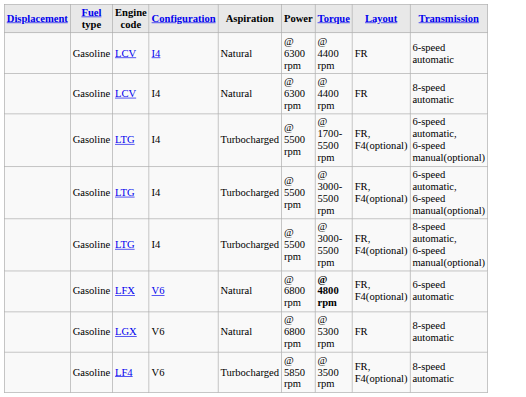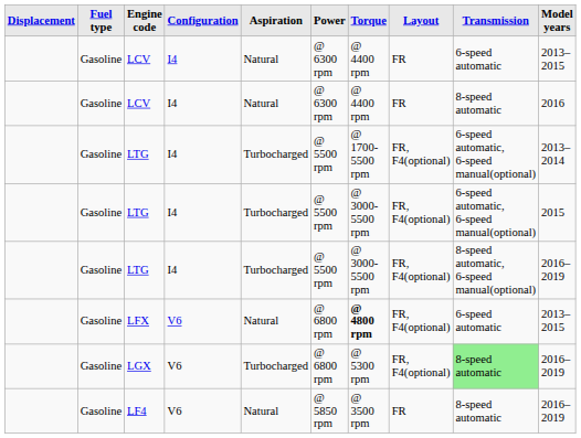 <table class="wikitable">
 <tr>
 <th style = "background:#e8e8e8;"><a href='#'>Displacement</a></th>
 <th style = "background:#e8e8e8;"><a href='#'>Fuel</a> type</th>
 <th style = "background:#e8e8e8;">Engine code</th>
 <th style = "background:#e8e8e8;"><a href='#'>Configuration</a></th>
 <th style = "background:#e8e8e8;">Aspiration</th>
 <th style = "background:#e8e8e8;">Power</th>
 <th style = "background:#e8e8e8;"><a href='#'>Torque</a></th>
 <th style = "background:#e8e8e8;"><a href='#'>Layout</a></th>
 <th style = "background:#e8e8e8;"><a href='#'>Transmission</a></th>
+<th style = "background:#e8e8e8;">Model years</th>
 </tr>
 <tr>
 <td></td>
 <td>Gasoline</td>
 <td><a href='#'>LCV</a></td>
 <td><a href='#'>I4</a></td>
 <td>Natural</td>
 <td> @ 6300 rpm</td>
 <td> @ 4400 rpm</td>
 <td>FR</td>
 <td>6-speed automatic</td>
+<td>2013–2015</td>
 </tr>
 <tr>
 <td></td>
 <td>Gasoline</td>
 <td><a href='#'>LCV</a></td>
 <td>I4</td>
 <td>Natural</td>
 <td> @ 6300 rpm</td>
 <td> @ 4400 rpm</td>
 <td>FR</td>
 <td>8-speed automatic</td>
+<td>2016</td>
 </tr>
 <tr>
 <td></td>
 <td>Gasoline</td>
 <td><a href='#'>LTG</a></td>
 <td>I4</td>
 <td>Turbocharged</td>
 <td> @ 5500 rpm</td>
 <td> @ 1700-5500 rpm</td>
 <td>FR, <br> F4(optional)</td>
 <td>6-speed automatic, <br> 6-speed manual(optional)</td>
+<td>2013–2014</td>
 </tr>
 <tr>
 <td></td>
 <td>Gasoline</td>
 <td><a href='#'>LTG</a></td>
 <td>I4</td>
 <td>Turbocharged</td>
 <td> @ 5500 rpm</td>
 <td> @ 3000-5500 rpm</td>
 <td>FR, <br> F4(optional)</td>
 <td>6-speed automatic, <br> 6-speed manual(optional)</td>
+<td>2015</td>
 </tr>
 <tr>
 <td></td>
 <td>Gasoline</td>
 <td><a href='#'>LTG</a></td>
 <td>I4</td>
 <td>Turbocharged</td>
 <td> @ 5500 rpm</td>
 <td> @ 3000-5500 rpm</td>
 <td>FR, <br> F4(optional)</td>
 <td>8-speed automatic, <br> 6-speed manual(optional)</td>
+<td>2016–2019</td>
 </tr>
 <tr>
 <td></td>
 <td>Gasoline</td>
 <td><a href='#'>LFX</a></td>
 <td><a href='#'>V6</a></td>
 <td>Natural</td>
 <td> @ 6800 rpm</td>
 <td><strong> @ 4800 rpm</strong></td>
 <td>FR, <br> F4(optional)</td>
 <td>6-speed automatic</td>
+<td>2013–2015</td>
 </tr>
 <tr>
 <td></td>
 <td>Gasoline</td>
 <td><a href='#'>LGX</a></td>
 <td>V6</td>
-<td>Natural</td>
+<td>Turbocharged</td>
 <td> @ 6800 rpm</td>
 <td> @ 5300 rpm</td>
-<td>FR</td>
-<td>8-speed automatic</td>
+<td>FR, <br> F4(optional)</td>
+<td style="background: lightgreen;">8-speed automatic</td>
+<td>2016–2019</td>
 </tr>
 <tr>
 <td></td>
 <td>Gasoline</td>
 <td><a href='#'>LF4</a></td>
 <td>V6</td>
-<td>Turbocharged</td>
+<td>Natural</td>
 <td> @ 5850 rpm</td>
 <td> @ 3500 rpm</td>
-<td>FR, <br> F4(optional)</td>
+<td>FR</td>
 <td>8-speed automatic</td>
+<td>2016–2019</td>
 </tr>
 </table>
